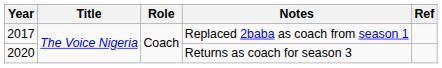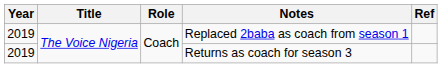 <table class="wikitable">
 <tr>
 <th>Year</th>
 <th>Title</th>
 <th>Role</th>
 <th>Notes</th>
 <th>Ref</th>
 </tr>
 <tr>
-<td>2017</td>
+<td>2019</td>
 <td rowspan="2"><em><a href='#'>The Voice Nigeria</a></em></td>
 <td rowspan="2">Coach</td>
 <td>Replaced <a href='#'>2baba</a> as coach from <a href='#'>season 1</a></td>
 <td></td>
 </tr>
 <tr>
-<td>2020</td>
+<td>2019</td>
 <td>Returns as coach for season 3</td>
 <td></td>
 </tr>
 </table>
